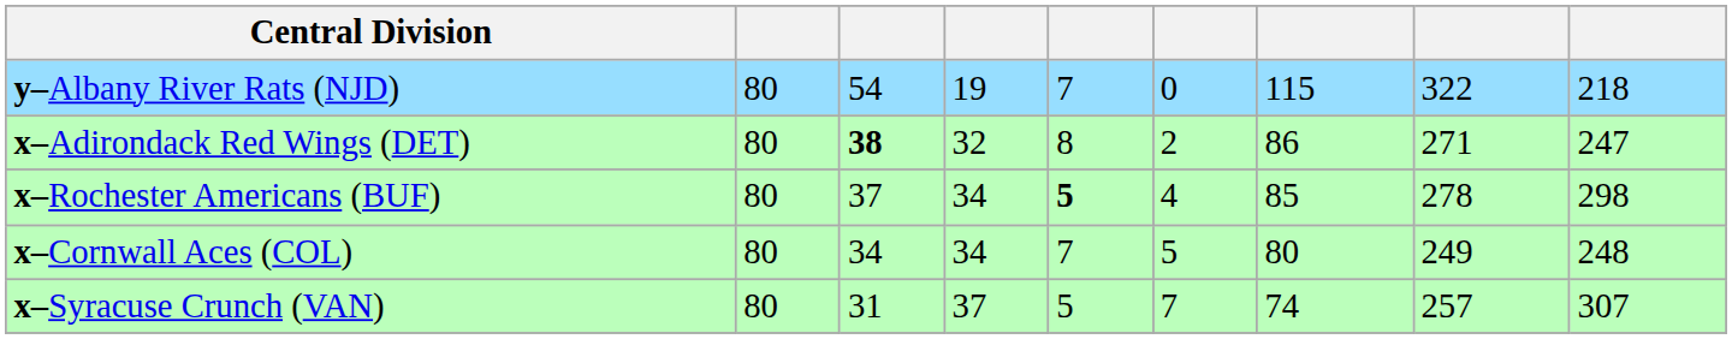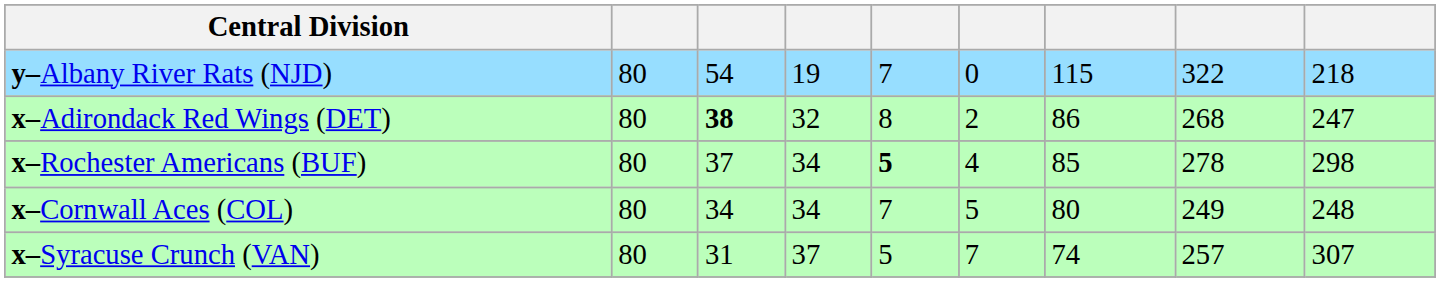 <table class="wikitable" style="width:50em">
 <tr>
 <th width="35%">Central Division</th>
 <th width="5%"></th>
 <th width="5%"></th>
 <th width="5%"></th>
 <th width="5%"></th>
 <th width="5%"></th>
 <th width="7.5%"></th>
 <th width="7.5%"></th>
 <th width="7.5%"></th>
 </tr>
 <tr bgcolor="#97DEFF">
 <td><strong>y–</strong><a href='#'>Albany River Rats</a> (<a href='#'>NJD</a>)</td>
 <td>80</td>
 <td>54</td>
 <td>19</td>
 <td>7</td>
 <td>0</td>
 <td>115</td>
 <td>322</td>
 <td>218</td>
 </tr>
 <tr bgcolor="#bbffbb">
 <td><strong>x–</strong><a href='#'>Adirondack Red Wings</a> (<a href='#'>DET</a>)</td>
 <td>80</td>
 <td><strong>38</strong></td>
 <td>32</td>
 <td>8</td>
 <td>2</td>
 <td>86</td>
-<td>271</td>
+<td>268</td>
 <td>247</td>
 </tr>
 <tr bgcolor="#bbffbb">
 <td><strong>x–</strong><a href='#'>Rochester Americans</a> (<a href='#'>BUF</a>)</td>
 <td>80</td>
 <td>37</td>
 <td>34</td>
 <td><strong>5</strong></td>
 <td>4</td>
 <td>85</td>
 <td>278</td>
 <td>298</td>
 </tr>
 <tr bgcolor="#bbffbb">
 <td><strong>x–</strong><a href='#'>Cornwall Aces</a> (<a href='#'>COL</a>)</td>
 <td>80</td>
 <td>34</td>
 <td>34</td>
 <td>7</td>
 <td>5</td>
 <td>80</td>
 <td>249</td>
 <td>248</td>
 </tr>
 <tr bgcolor="#bbffbb">
 <td><strong>x–</strong><a href='#'>Syracuse Crunch</a> (<a href='#'>VAN</a>)</td>
 <td>80</td>
 <td>31</td>
 <td>37</td>
 <td>5</td>
 <td>7</td>
 <td>74</td>
 <td>257</td>
 <td>307</td>
 </tr>
 </table>
